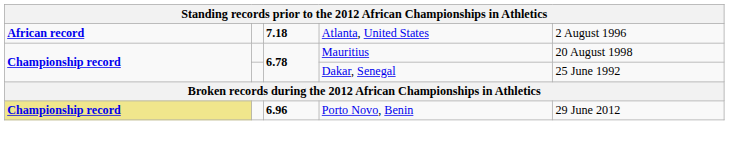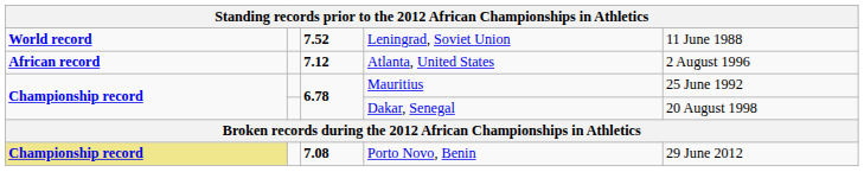 <table class="wikitable" width=75%>
 <tr>
 <th colspan="5">Standing records prior to the 2012 African Championships in Athletics</th>
 </tr>
 <tr>
+<td><strong><a href='#'>World record</a></strong></td>
+<td></td>
+<td><strong>7.52</strong></td>
+<td><a href='#'>Leningrad</a>, <a href='#'>Soviet Union</a></td>
+<td>11 June 1988</td>
+</tr>
+<tr>
 <td><strong><a href='#'>African record</a></strong></td>
 <td></td>
-<td><strong>7.18</strong></td>
+<td><strong>7.12</strong></td>
 <td><a href='#'>Atlanta</a>, <a href='#'>United States</a></td>
 <td>2 August 1996</td>
 </tr>
 <tr>
 <td rowspan=2><strong><a href='#'>Championship record</a></strong></td>
 <td></td>
 <td rowspan=2><strong>6.78</strong></td>
 <td><a href='#'>Mauritius</a></td>
-<td>20 August 1998</td>
+<td>25 June 1992</td>
 </tr>
 <tr>
 <td></td>
 <td><a href='#'>Dakar</a>, <a href='#'>Senegal</a></td>
-<td>25 June 1992</td>
+<td>20 August 1998</td>
 </tr>
 <tr>
 <th colspan="5">Broken records during the 2012 African Championships in Athletics</th>
 </tr>
 <tr>
 <td style="background: khaki;"><strong><a href='#'>Championship record</a></strong></td>
 <td></td>
-<td><strong>6.96</strong></td>
+<td><strong>7.08</strong></td>
 <td><a href='#'>Porto Novo</a>, <a href='#'>Benin</a></td>
 <td>29 June 2012</td>
 </tr>
 </table>
